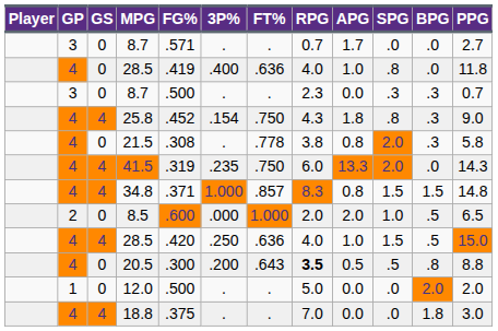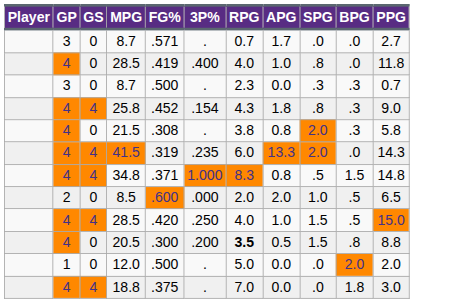 <table class="wikitable sortable" style="text-align:right;">
 <tr>
 <th style="background:#582C83; color:#FFFFFF; border-top:#5B6770 3px solid; border-bottom:#5B6770 3px solid;">Player</th>
 <th style="background:#582C83; color:#FFFFFF; border-top:#5B6770 3px solid; border-bottom:#5B6770 3px solid;">GP</th>
 <th style="background:#582C83; color:#FFFFFF; border-top:#5B6770 3px solid; border-bottom:#5B6770 3px solid;">GS</th>
 <th style="background:#582C83; color:#FFFFFF; border-top:#5B6770 3px solid; border-bottom:#5B6770 3px solid;">MPG</th>
 <th style="background:#582C83; color:#FFFFFF; border-top:#5B6770 3px solid; border-bottom:#5B6770 3px solid;">FG%</th>
 <th style="background:#582C83; color:#FFFFFF; border-top:#5B6770 3px solid; border-bottom:#5B6770 3px solid;">3P%</th>
-<th style="background:#582C83; color:#FFFFFF; border-top:#5B6770 3px solid; border-bottom:#5B6770 3px solid;">FT%</th>
 <th style="background:#582C83; color:#FFFFFF; border-top:#5B6770 3px solid; border-bottom:#5B6770 3px solid;">RPG</th>
 <th style="background:#582C83; color:#FFFFFF; border-top:#5B6770 3px solid; border-bottom:#5B6770 3px solid;">APG</th>
 <th style="background:#582C83; color:#FFFFFF; border-top:#5B6770 3px solid; border-bottom:#5B6770 3px solid;">SPG</th>
 <th style="background:#582C83; color:#FFFFFF; border-top:#5B6770 3px solid; border-bottom:#5B6770 3px solid;">BPG</th>
 <th style="background:#582C83; color:#FFFFFF; border-top:#5B6770 3px solid; border-bottom:#5B6770 3px solid;">PPG</th>
 </tr>
 <tr align="center" bgcolor="">
 <td></td>
 <td>3</td>
 <td>0</td>
 <td>8.7</td>
 <td>.571</td>
-<td>.</td>
 <td>.</td>
 <td>0.7</td>
 <td>1.7</td>
 <td>.0</td>
 <td>.0</td>
 <td>2.7</td>
 </tr>
 <tr align="center" bgcolor="#f0f0f0">
 <td></td>
 <td style="background:#FF8800;color:#423189;">4</td>
 <td>0</td>
 <td>28.5</td>
 <td>.419</td>
 <td>.400</td>
-<td>.636</td>
 <td>4.0</td>
 <td>1.0</td>
 <td>.8</td>
 <td>.0</td>
 <td>11.8</td>
 </tr>
 <tr align="center" bgcolor="">
 <td></td>
 <td>3</td>
 <td>0</td>
 <td>8.7</td>
 <td>.500</td>
-<td>.</td>
 <td>.</td>
 <td>2.3</td>
 <td>0.0</td>
 <td>.3</td>
 <td>.3</td>
 <td>0.7</td>
 </tr>
 <tr align="center" bgcolor="#f0f0f0">
 <td></td>
 <td style="background:#FF8800;color:#423189;">4</td>
 <td style="background:#FF8800;color:#423189;">4</td>
 <td>25.8</td>
 <td>.452</td>
 <td>.154</td>
-<td>.750</td>
 <td>4.3</td>
 <td>1.8</td>
 <td>.8</td>
 <td>.3</td>
 <td>9.0</td>
 </tr>
 <tr align="center" bgcolor="">
 <td></td>
 <td style="background:#FF8800;color:#423189;">4</td>
 <td>0</td>
 <td>21.5</td>
 <td>.308</td>
 <td>.</td>
-<td>.778</td>
 <td>3.8</td>
 <td>0.8</td>
 <td style="background:#FF8800;color:#423189;">2.0</td>
 <td>.3</td>
 <td>5.8</td>
 </tr>
 <tr align="center" bgcolor="#f0f0f0">
 <td></td>
 <td style="background:#FF8800;color:#423189;">4</td>
 <td style="background:#FF8800;color:#423189;">4</td>
 <td style="background:#FF8800;color:#423189;">41.5</td>
 <td>.319</td>
 <td>.235</td>
-<td>.750</td>
 <td>6.0</td>
 <td style="background:#FF8800;color:#423189;">13.3</td>
 <td style="background:#FF8800;color:#423189;">2.0</td>
 <td>.0</td>
 <td>14.3</td>
 </tr>
 <tr align="center" bgcolor="">
 <td></td>
 <td style="background:#FF8800;color:#423189;">4</td>
 <td style="background:#FF8800;color:#423189;">4</td>
 <td>34.8</td>
 <td>.371</td>
 <td style="background:#FF8800;color:#423189;">1.000</td>
-<td>.857</td>
 <td style="background:#FF8800;color:#423189;">8.3</td>
 <td>0.8</td>
-<td>1.5</td>
+<td>.5</td>
 <td>1.5</td>
 <td>14.8</td>
 </tr>
 <tr align="center" bgcolor="#f0f0f0">
 <td></td>
 <td>2</td>
 <td>0</td>
 <td>8.5</td>
 <td style="background:#FF8800;color:#423189;">.600</td>
 <td>.000</td>
-<td style="background:#FF8800;color:#423189;">1.000</td>
 <td>2.0</td>
 <td>2.0</td>
 <td>1.0</td>
 <td>.5</td>
 <td>6.5</td>
 </tr>
 <tr align="center" bgcolor="">
 <td></td>
 <td style="background:#FF8800;color:#423189;">4</td>
 <td style="background:#FF8800;color:#423189;">4</td>
 <td>28.5</td>
 <td>.420</td>
 <td>.250</td>
-<td>.636</td>
 <td>4.0</td>
 <td>1.0</td>
 <td>1.5</td>
 <td>.5</td>
 <td style="background:#FF8800;color:#423189;">15.0</td>
 </tr>
 <tr align="center" bgcolor="#f0f0f0">
 <td></td>
 <td style="background:#FF8800;color:#423189;">4</td>
 <td>0</td>
 <td>20.5</td>
 <td>.300</td>
 <td>.200</td>
-<td>.643</td>
 <td><strong>3.5</strong></td>
 <td>0.5</td>
-<td>.5</td>
+<td>1.5</td>
 <td>.8</td>
 <td>8.8</td>
 </tr>
 <tr align="center" bgcolor="">
 <td></td>
 <td>1</td>
 <td>0</td>
 <td>12.0</td>
 <td>.500</td>
-<td>.</td>
 <td>.</td>
 <td>5.0</td>
 <td>0.0</td>
 <td>.0</td>
 <td style="background:#FF8800;color:#423189;">2.0</td>
 <td>2.0</td>
 </tr>
 <tr align="center" bgcolor="#f0f0f0">
 <td></td>
 <td style="background:#FF8800;color:#423189;">4</td>
 <td style="background:#FF8800;color:#423189;">4</td>
 <td>18.8</td>
 <td>.375</td>
 <td>.</td>
-<td>.</td>
 <td>7.0</td>
 <td>0.0</td>
 <td>.0</td>
 <td>1.8</td>
 <td>3.0</td>
 </tr>
 </table>
